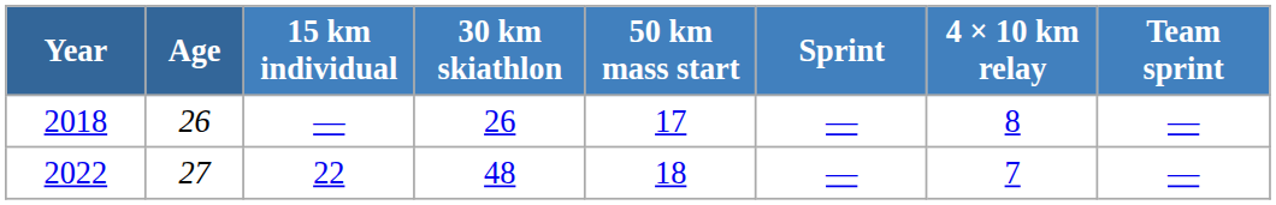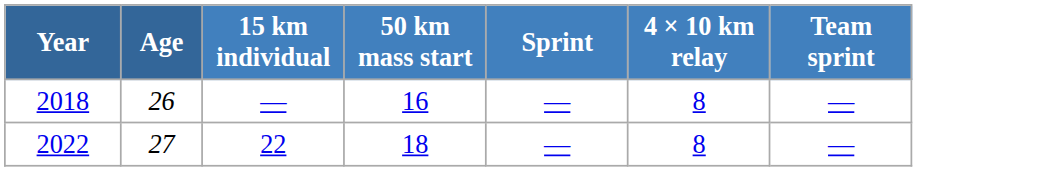 <table class="wikitable" style="font-size:95%; text-align:center; border:grey solid 1px; border-collapse:collapse; background:#ffffff;">
 <tr>
 <th style="background-color:#369; color:white; width:60px;"> Year </th>
 <th style="background-color:#369; color:white; width:40px;"> Age </th>
 <th style="background-color:#4180be; color:white; width:75px;"> 15 km <br> individual </th>
-<th style="background-color:#4180be; color:white; width:75px;"> 30 km <br> skiathlon </th>
 <th style="background-color:#4180be; color:white; width:75px;"> 50 km <br> mass start </th>
 <th style="background-color:#4180be; color:white; width:75px;"> Sprint </th>
 <th style="background-color:#4180be; color:white; width:75px;"> 4 × 10 km <br> relay </th>
 <th style="background-color:#4180be; color:white; width:75px;"> Team <br> sprint </th>
 </tr>
 <tr>
 <td><a href='#'>2018</a></td>
 <td><em>26</em></td>
 <td><a href='#'>—</a></td>
-<td><a href='#'>26</a></td>
-<td><a href='#'>17</a></td>
+<td><a href='#'>16</a></td>
 <td><a href='#'>—</a></td>
 <td><a href='#'>8</a></td>
 <td><a href='#'>—</a></td>
 </tr>
 <tr>
 <td><a href='#'>2022</a></td>
 <td><em>27</em></td>
 <td><a href='#'>22</a></td>
-<td><a href='#'>48</a></td>
 <td><a href='#'>18</a></td>
 <td><a href='#'>—</a></td>
-<td><a href='#'>7</a></td>
+<td><a href='#'>8</a></td>
 <td><a href='#'>—</a></td>
 </tr>
 </table>
